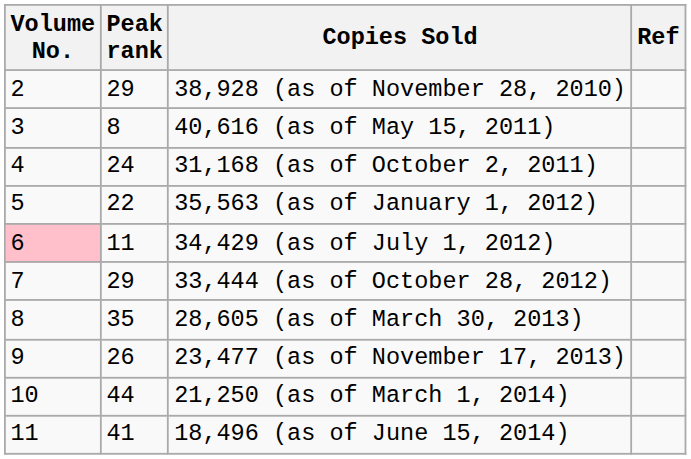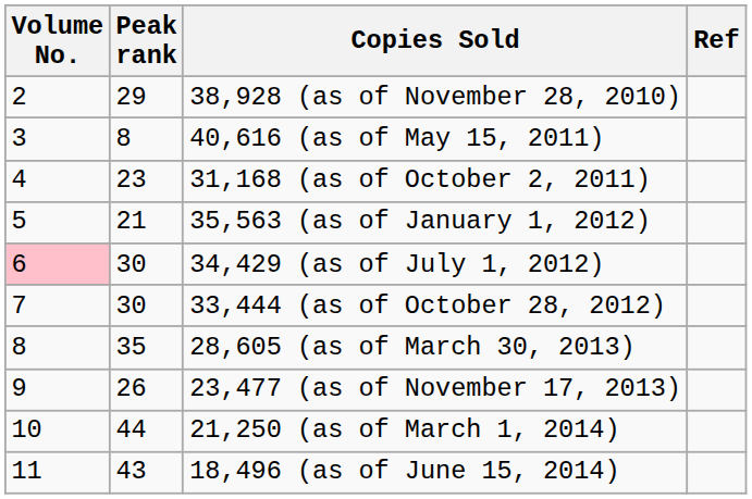 <table class="wikitable">
 <tr>
 <th>Volume<br>No.</th>
 <th>Peak<br>rank</th>
 <th>Copies Sold</th>
 <th>Ref</th>
 </tr>
 <tr>
 <td>2</td>
 <td>29</td>
 <td>38,928 (as of November 28, 2010)</td>
 <td></td>
 </tr>
 <tr>
 <td>3</td>
 <td>8</td>
 <td>40,616 (as of May 15, 2011)</td>
 <td></td>
 </tr>
 <tr>
 <td>4</td>
-<td>24</td>
+<td>23</td>
 <td>31,168 (as of October 2, 2011)</td>
 <td></td>
 </tr>
 <tr>
 <td>5</td>
-<td>22</td>
+<td>21</td>
 <td>35,563 (as of January 1, 2012)</td>
 <td></td>
 </tr>
 <tr>
 <td style="background: pink;">6</td>
-<td>11</td>
+<td>30</td>
 <td>34,429 (as of July 1, 2012)</td>
 <td></td>
 </tr>
 <tr>
 <td>7</td>
-<td>29</td>
+<td>30</td>
 <td>33,444 (as of October 28, 2012)</td>
 <td></td>
 </tr>
 <tr>
 <td>8</td>
 <td>35</td>
 <td>28,605 (as of March 30, 2013)</td>
 <td></td>
 </tr>
 <tr>
 <td>9</td>
 <td>26</td>
 <td>23,477 (as of November 17, 2013)</td>
 <td></td>
 </tr>
 <tr>
 <td>10</td>
 <td>44</td>
 <td>21,250 (as of March 1, 2014)</td>
 <td></td>
 </tr>
 <tr>
 <td>11</td>
-<td>41</td>
+<td>43</td>
 <td>18,496 (as of June 15, 2014)</td>
 <td></td>
 </tr>
 </table>
